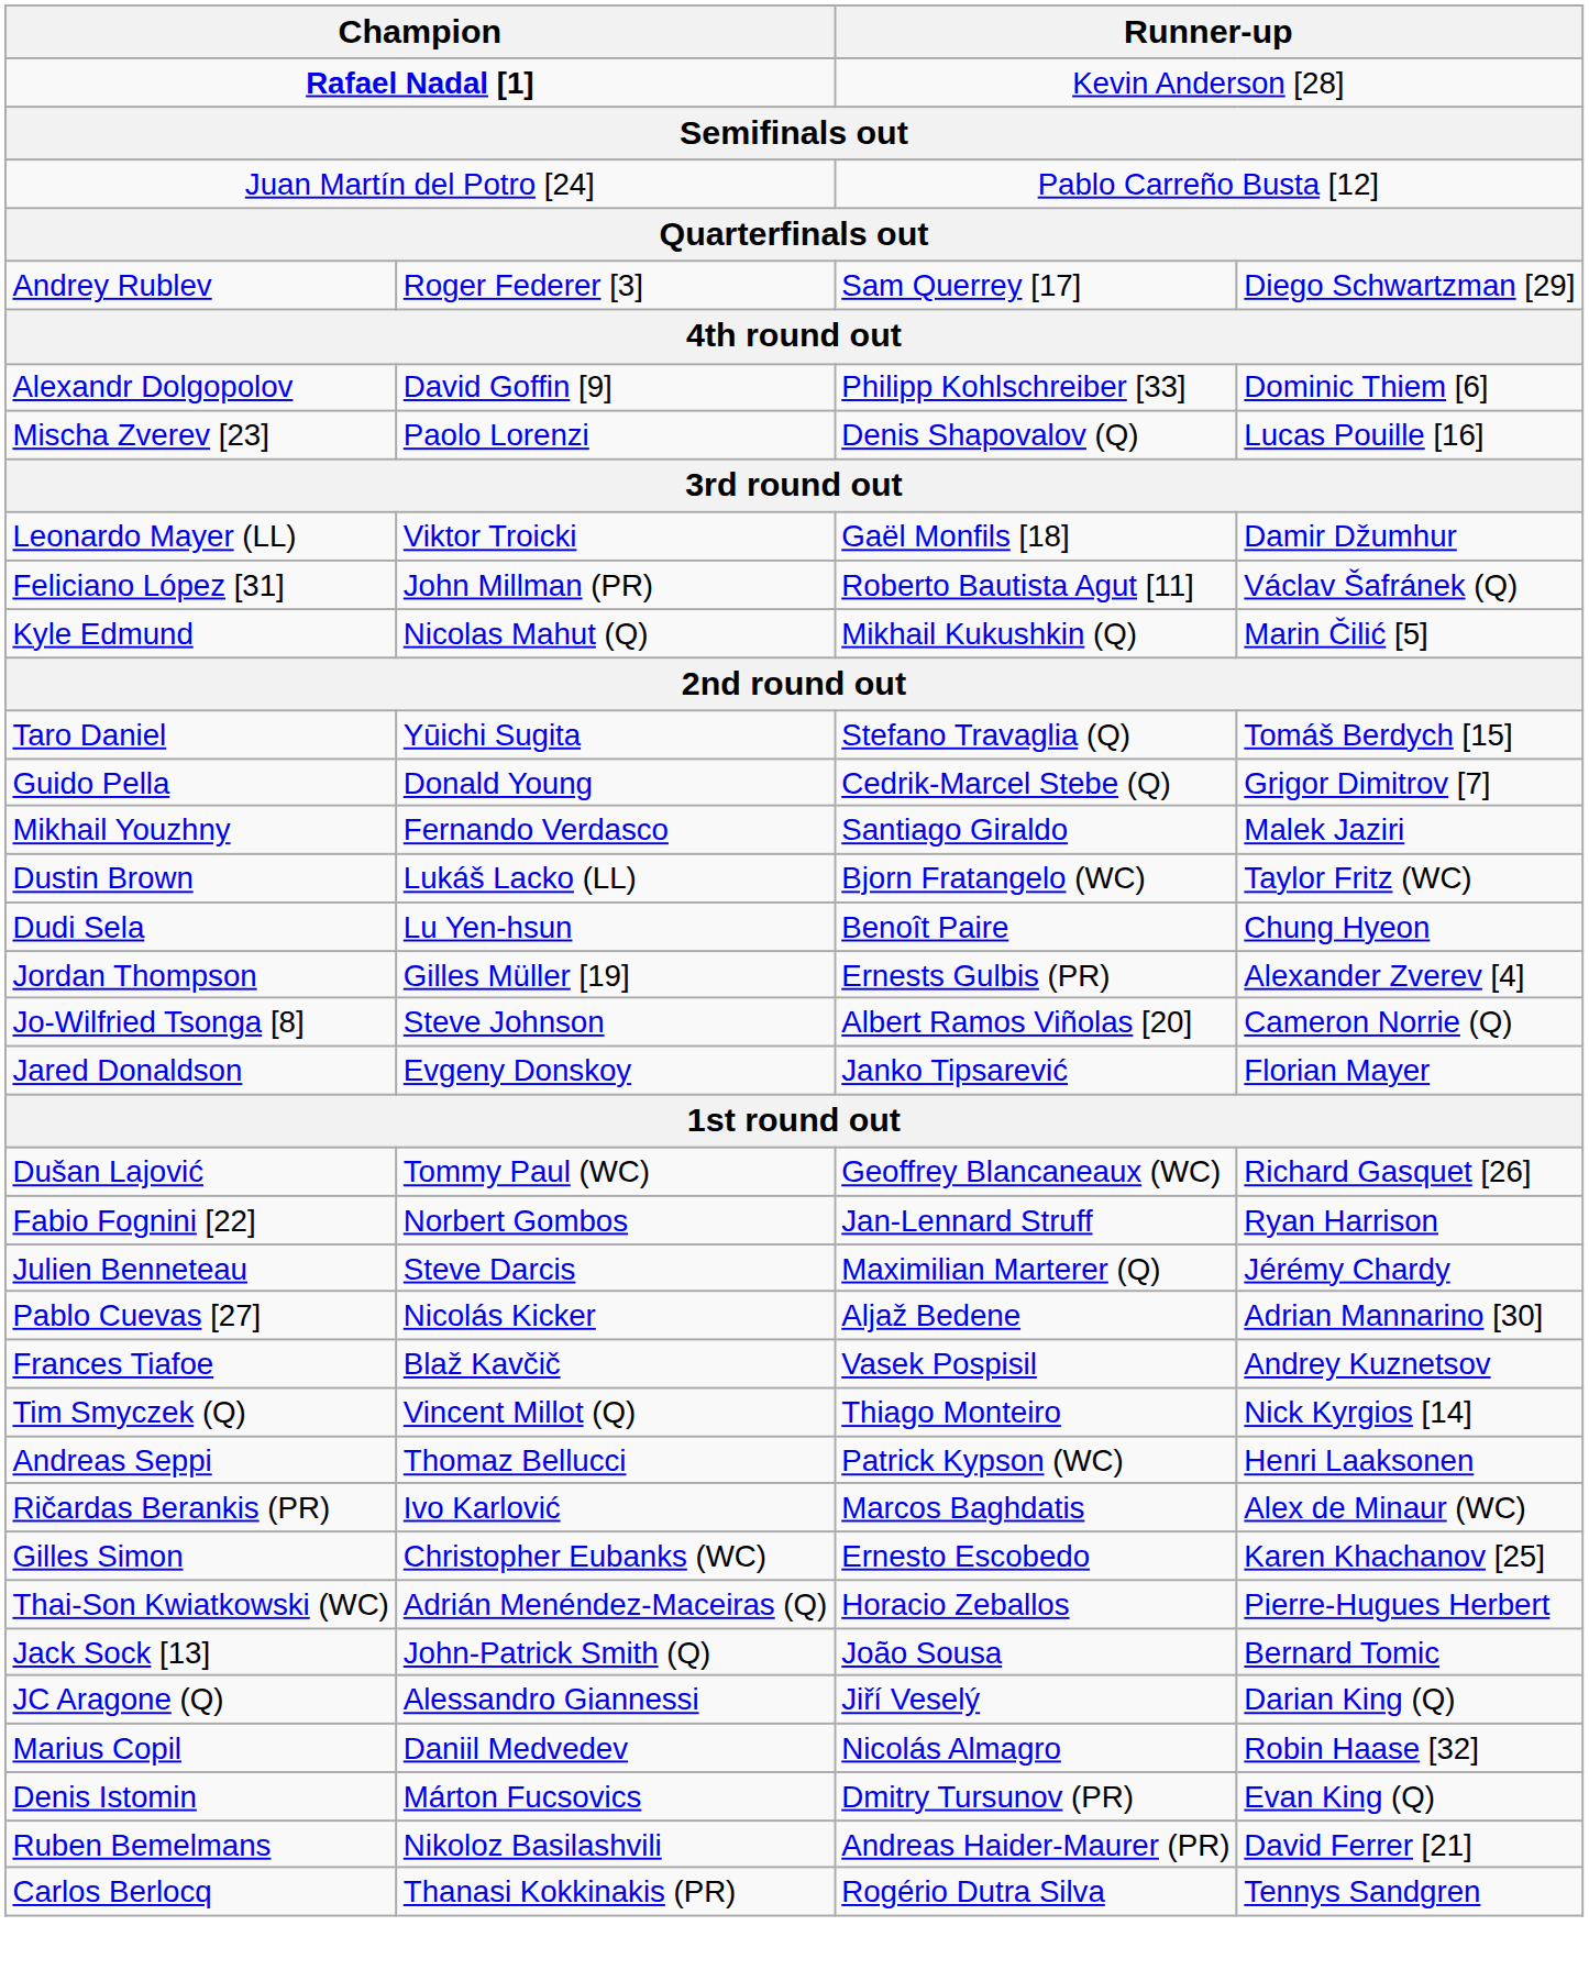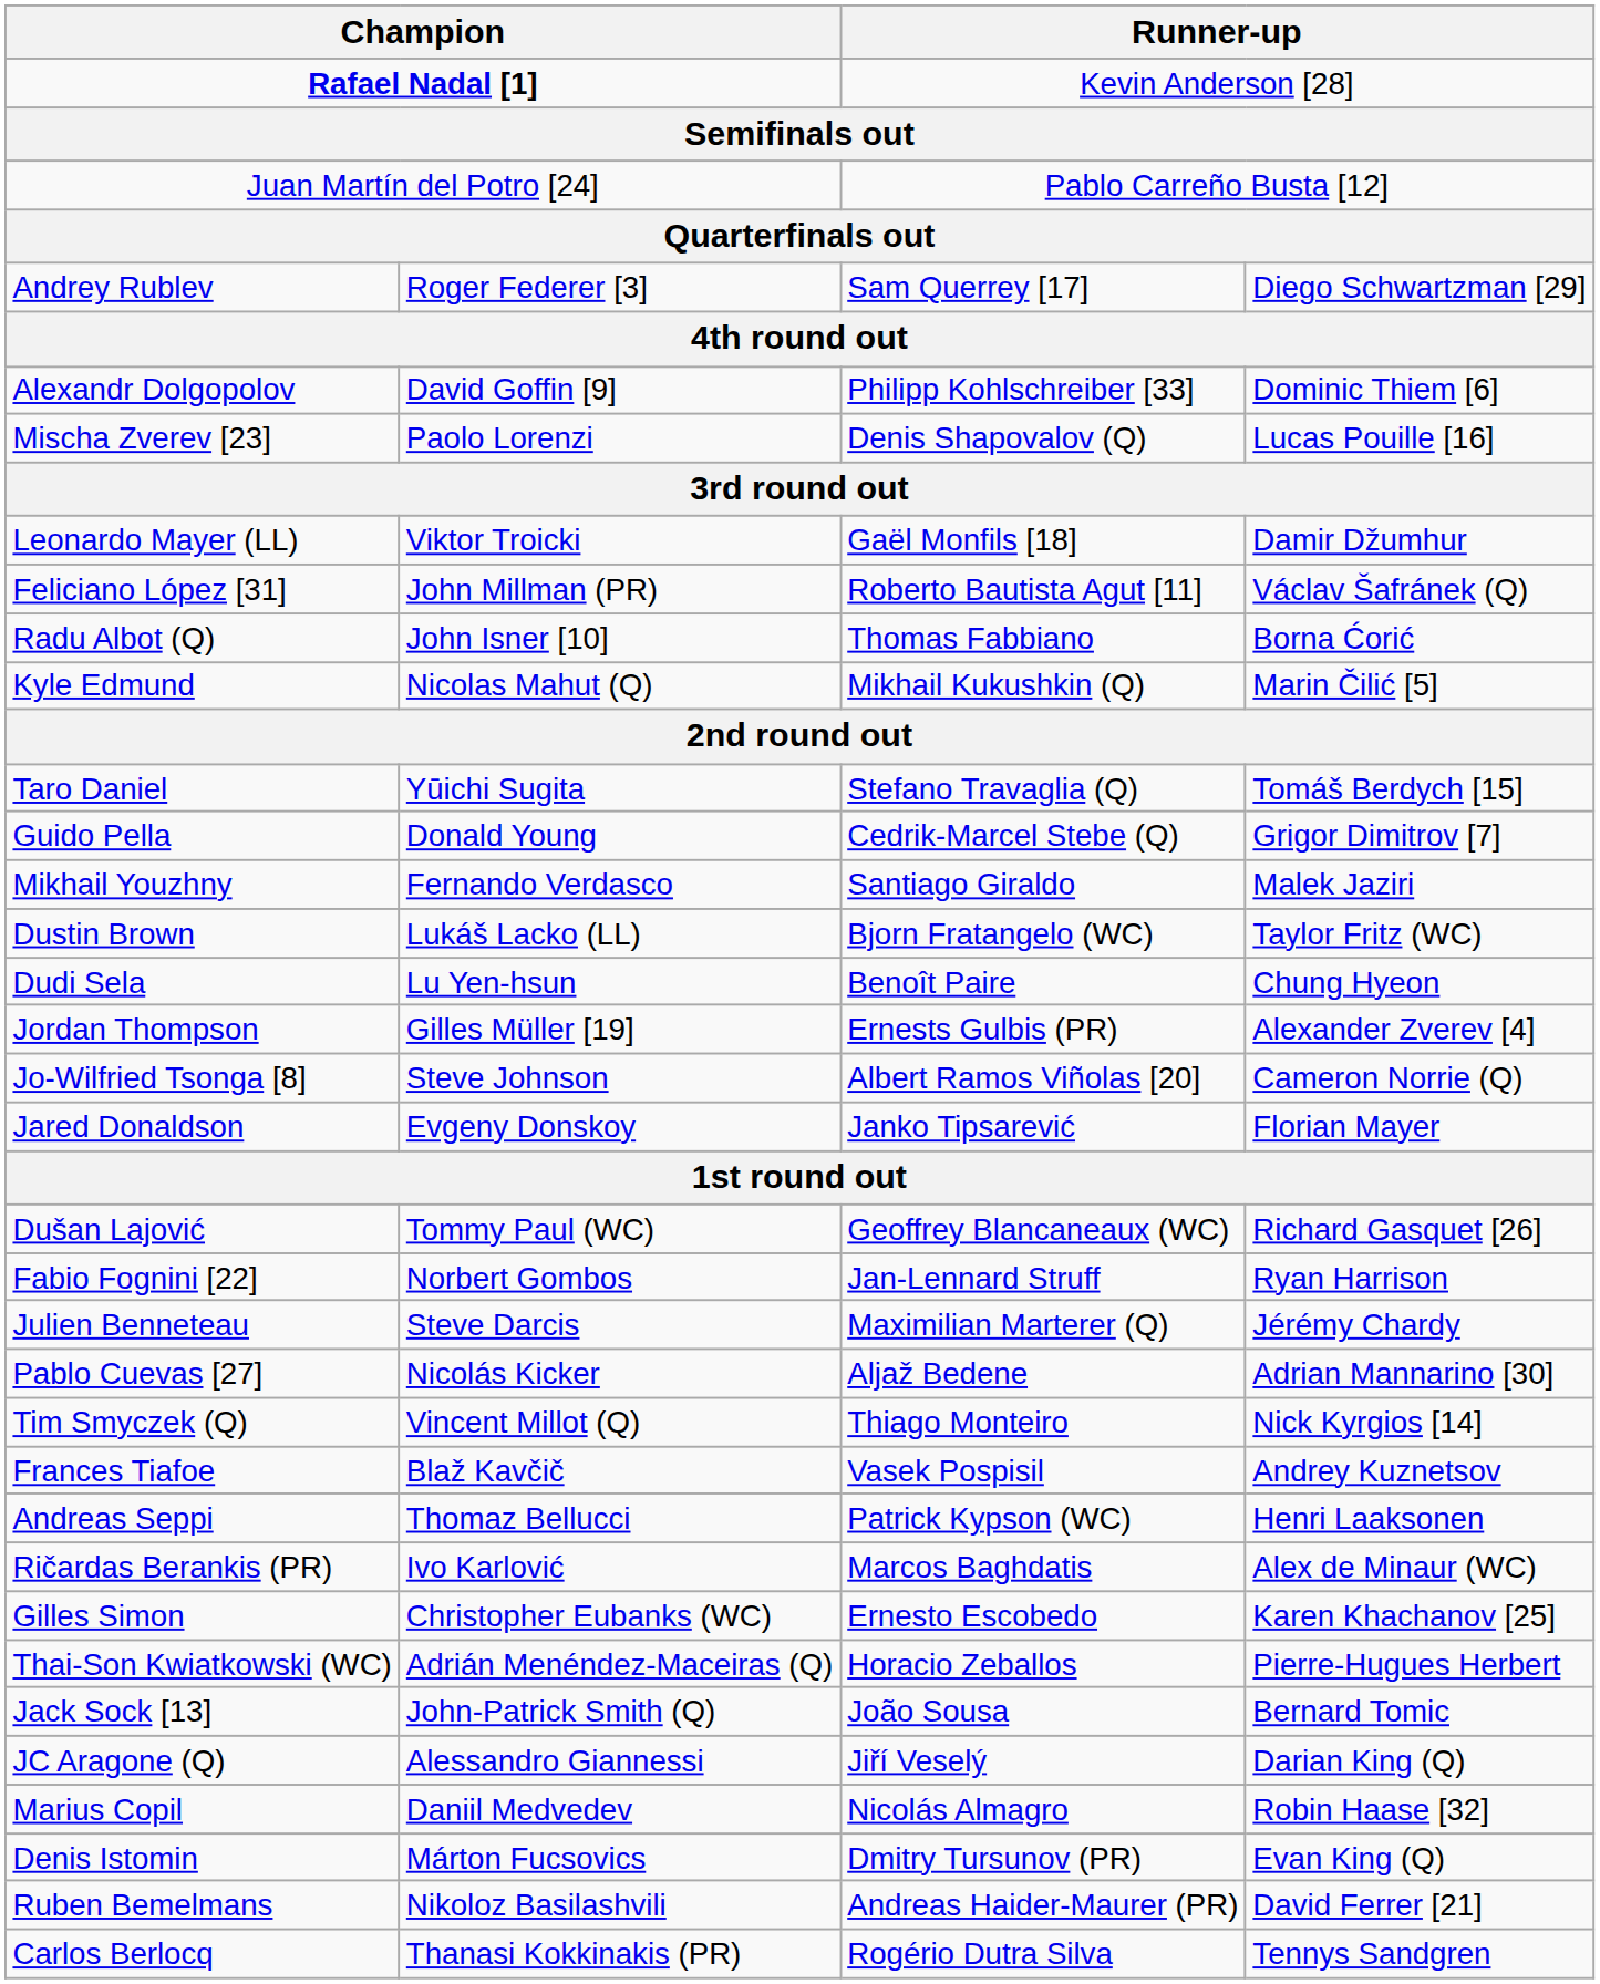 <table class="wikitable collapsible collapsed" style="font-size:90%">
 <tr style="font-size:110%">
 <th colspan="2"><strong>Champion</strong></th>
 <th colspan="2">Runner-up</th>
 </tr>
 <tr style="text-align:center;">
 <td colspan="2"> <strong><a href='#'>Rafael Nadal</a> [1]</strong></td>
 <td colspan="2"> <a href='#'>Kevin Anderson</a> [28]</td>
 </tr>
 <tr style="font-size:110%">
 <th colspan="4">Semifinals out</th>
 </tr>
 <tr style="text-align:center;">
 <td colspan="2"> <a href='#'>Juan Martín del Potro</a> [24]</td>
 <td colspan="2"> <a href='#'>Pablo Carreño Busta</a> [12]</td>
 </tr>
 <tr style="font-size:110%">
 <th colspan="4">Quarterfinals out</th>
 </tr>
 <tr>
 <td> <a href='#'>Andrey Rublev</a></td>
 <td> <a href='#'>Roger Federer</a> [3]</td>
 <td> <a href='#'>Sam Querrey</a> [17]</td>
 <td> <a href='#'>Diego Schwartzman</a> [29]</td>
 </tr>
 <tr style="font-size:110%">
 <th colspan="4">4th round out</th>
 </tr>
 <tr>
 <td> <a href='#'>Alexandr Dolgopolov</a></td>
 <td> <a href='#'>David Goffin</a> [9]</td>
 <td> <a href='#'>Philipp Kohlschreiber</a> [33]</td>
 <td> <a href='#'>Dominic Thiem</a> [6]</td>
 </tr>
 <tr>
 <td> <a href='#'>Mischa Zverev</a> [23]</td>
 <td> <a href='#'>Paolo Lorenzi</a></td>
 <td> <a href='#'>Denis Shapovalov</a> (Q)</td>
 <td> <a href='#'>Lucas Pouille</a> [16]</td>
 </tr>
 <tr style="font-size:110%">
 <th colspan="4">3rd round out</th>
 </tr>
 <tr>
 <td> <a href='#'>Leonardo Mayer</a> (LL)</td>
 <td> <a href='#'>Viktor Troicki</a></td>
 <td> <a href='#'>Gaël Monfils</a> [18]</td>
 <td> <a href='#'>Damir Džumhur</a></td>
 </tr>
 <tr>
 <td> <a href='#'>Feliciano López</a> [31]</td>
 <td> <a href='#'>John Millman</a> (PR)</td>
 <td> <a href='#'>Roberto Bautista Agut</a> [11]</td>
 <td> <a href='#'>Václav Šafránek</a> (Q)</td>
+</tr>
+<tr>
+<td> <a href='#'>Radu Albot</a> (Q)</td>
+<td> <a href='#'>John Isner</a> [10]</td>
+<td> <a href='#'>Thomas Fabbiano</a></td>
+<td> <a href='#'>Borna Ćorić</a></td>
 </tr>
 <tr>
 <td> <a href='#'>Kyle Edmund</a></td>
 <td> <a href='#'>Nicolas Mahut</a> (Q)</td>
 <td> <a href='#'>Mikhail Kukushkin</a> (Q)</td>
 <td> <a href='#'>Marin Čilić</a> [5]</td>
 </tr>
 <tr style="font-size:110%">
 <th colspan="4">2nd round out</th>
 </tr>
 <tr>
 <td> <a href='#'>Taro Daniel</a></td>
 <td> <a href='#'>Yūichi Sugita</a></td>
 <td> <a href='#'>Stefano Travaglia</a> (Q)</td>
 <td> <a href='#'>Tomáš Berdych</a> [15]</td>
 </tr>
 <tr>
 <td> <a href='#'>Guido Pella</a></td>
 <td> <a href='#'>Donald Young</a></td>
 <td> <a href='#'>Cedrik-Marcel Stebe</a> (Q)</td>
 <td> <a href='#'>Grigor Dimitrov</a> [7]</td>
 </tr>
 <tr>
 <td> <a href='#'>Mikhail Youzhny</a></td>
 <td> <a href='#'>Fernando Verdasco</a></td>
 <td> <a href='#'>Santiago Giraldo</a></td>
 <td> <a href='#'>Malek Jaziri</a></td>
 </tr>
 <tr>
 <td> <a href='#'>Dustin Brown</a></td>
 <td> <a href='#'>Lukáš Lacko</a> (LL)</td>
 <td> <a href='#'>Bjorn Fratangelo</a> (WC)</td>
 <td> <a href='#'>Taylor Fritz</a> (WC)</td>
 </tr>
 <tr>
 <td> <a href='#'>Dudi Sela</a></td>
 <td> <a href='#'>Lu Yen-hsun</a></td>
 <td> <a href='#'>Benoît Paire</a></td>
 <td> <a href='#'>Chung Hyeon</a></td>
 </tr>
 <tr>
 <td> <a href='#'>Jordan Thompson</a></td>
 <td> <a href='#'>Gilles Müller</a> [19]</td>
 <td> <a href='#'>Ernests Gulbis</a> (PR)</td>
 <td> <a href='#'>Alexander Zverev</a> [4]</td>
 </tr>
 <tr>
 <td> <a href='#'>Jo-Wilfried Tsonga</a> [8]</td>
 <td> <a href='#'>Steve Johnson</a></td>
 <td> <a href='#'>Albert Ramos Viñolas</a> [20]</td>
 <td> <a href='#'>Cameron Norrie</a> (Q)</td>
 </tr>
 <tr>
 <td> <a href='#'>Jared Donaldson</a></td>
 <td> <a href='#'>Evgeny Donskoy</a></td>
 <td> <a href='#'>Janko Tipsarević</a></td>
 <td> <a href='#'>Florian Mayer</a></td>
 </tr>
 <tr style="font-size:110%">
 <th colspan="4">1st round out</th>
 </tr>
 <tr>
 <td> <a href='#'>Dušan Lajović</a></td>
 <td> <a href='#'>Tommy Paul</a> (WC)</td>
 <td> <a href='#'>Geoffrey Blancaneaux</a> (WC)</td>
 <td> <a href='#'>Richard Gasquet</a> [26]</td>
 </tr>
 <tr>
 <td> <a href='#'>Fabio Fognini</a> [22]</td>
 <td> <a href='#'>Norbert Gombos</a></td>
 <td> <a href='#'>Jan-Lennard Struff</a></td>
 <td> <a href='#'>Ryan Harrison</a></td>
 </tr>
 <tr>
 <td> <a href='#'>Julien Benneteau</a></td>
 <td> <a href='#'>Steve Darcis</a></td>
 <td> <a href='#'>Maximilian Marterer</a> (Q)</td>
 <td> <a href='#'>Jérémy Chardy</a></td>
 </tr>
 <tr>
 <td> <a href='#'>Pablo Cuevas</a> [27]</td>
 <td> <a href='#'>Nicolás Kicker</a></td>
 <td> <a href='#'>Aljaž Bedene</a></td>
 <td> <a href='#'>Adrian Mannarino</a> [30]</td>
 </tr>
 <tr>
+<td> <a href='#'>Tim Smyczek</a> (Q)</td>
+<td> <a href='#'>Vincent Millot</a> (Q)</td>
+<td> <a href='#'>Thiago Monteiro</a></td>
+<td> <a href='#'>Nick Kyrgios</a> [14]</td>
+</tr>
+<tr>
 <td> <a href='#'>Frances Tiafoe</a></td>
 <td> <a href='#'>Blaž Kavčič</a></td>
 <td> <a href='#'>Vasek Pospisil</a></td>
 <td> <a href='#'>Andrey Kuznetsov</a></td>
-</tr>
-<tr>
-<td> <a href='#'>Tim Smyczek</a> (Q)</td>
-<td> <a href='#'>Vincent Millot</a> (Q)</td>
-<td> <a href='#'>Thiago Monteiro</a></td>
-<td> <a href='#'>Nick Kyrgios</a> [14]</td>
 </tr>
 <tr>
 <td> <a href='#'>Andreas Seppi</a></td>
 <td> <a href='#'>Thomaz Bellucci</a></td>
 <td> <a href='#'>Patrick Kypson</a> (WC)</td>
 <td> <a href='#'>Henri Laaksonen</a></td>
 </tr>
 <tr>
 <td> <a href='#'>Ričardas Berankis</a> (PR)</td>
 <td> <a href='#'>Ivo Karlović</a></td>
 <td> <a href='#'>Marcos Baghdatis</a></td>
 <td> <a href='#'>Alex de Minaur</a> (WC)</td>
 </tr>
 <tr>
 <td> <a href='#'>Gilles Simon</a></td>
 <td> <a href='#'>Christopher Eubanks</a> (WC)</td>
 <td> <a href='#'>Ernesto Escobedo</a></td>
 <td> <a href='#'>Karen Khachanov</a> [25]</td>
 </tr>
 <tr>
 <td> <a href='#'>Thai-Son Kwiatkowski</a> (WC)</td>
 <td> <a href='#'>Adrián Menéndez-Maceiras</a> (Q)</td>
 <td> <a href='#'>Horacio Zeballos</a></td>
 <td> <a href='#'>Pierre-Hugues Herbert</a></td>
 </tr>
 <tr>
 <td> <a href='#'>Jack Sock</a> [13]</td>
 <td> <a href='#'>John-Patrick Smith</a> (Q)</td>
 <td> <a href='#'>João Sousa</a></td>
 <td> <a href='#'>Bernard Tomic</a></td>
 </tr>
 <tr>
 <td> <a href='#'>JC Aragone</a> (Q)</td>
 <td> <a href='#'>Alessandro Giannessi</a></td>
 <td> <a href='#'>Jiří Veselý</a></td>
 <td> <a href='#'>Darian King</a> (Q)</td>
 </tr>
 <tr>
 <td> <a href='#'>Marius Copil</a></td>
 <td> <a href='#'>Daniil Medvedev</a></td>
 <td> <a href='#'>Nicolás Almagro</a></td>
 <td> <a href='#'>Robin Haase</a> [32]</td>
 </tr>
 <tr>
 <td> <a href='#'>Denis Istomin</a></td>
 <td> <a href='#'>Márton Fucsovics</a></td>
 <td> <a href='#'>Dmitry Tursunov</a> (PR)</td>
 <td> <a href='#'>Evan King</a> (Q)</td>
 </tr>
 <tr>
 <td> <a href='#'>Ruben Bemelmans</a></td>
 <td> <a href='#'>Nikoloz Basilashvili</a></td>
 <td> <a href='#'>Andreas Haider-Maurer</a> (PR)</td>
 <td> <a href='#'>David Ferrer</a> [21]</td>
 </tr>
 <tr>
 <td> <a href='#'>Carlos Berlocq</a></td>
 <td> <a href='#'>Thanasi Kokkinakis</a> (PR)</td>
 <td> <a href='#'>Rogério Dutra Silva</a></td>
 <td> <a href='#'>Tennys Sandgren</a></td>
 </tr>
 </table>
